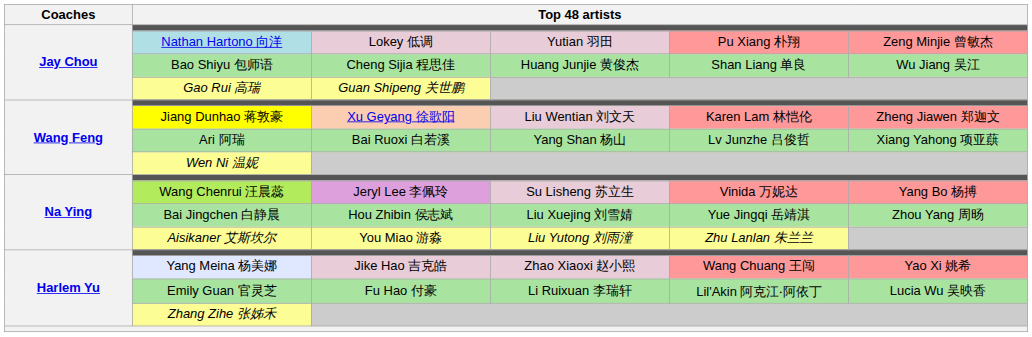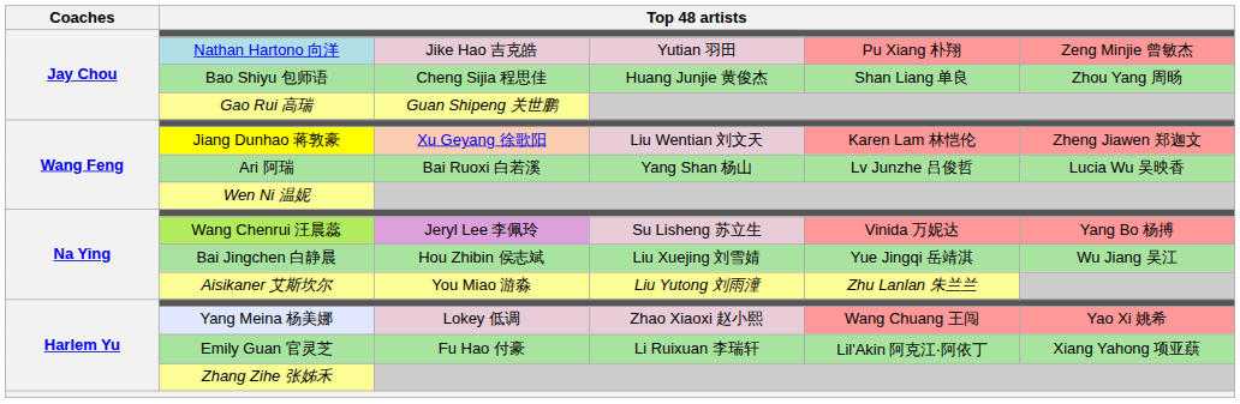 <table class="wikitable" style="text-align:center; width:100%;">
 <tr>
 <th scope="col" style="width:12.5%;">Coaches</th>
 <th scope="col" colspan="5">Top 48 artists</th>
 </tr>
 <tr>
 <th rowspan="4"><a href='#'>Jay Chou</a></th>
 <td colspan="5" style="background:#555;"></td>
 </tr>
 <tr>
 <td style="width:17.5%; background:#B0E0E6;"><a href='#'>Nathan Hartono 向洋</a></td>
-<td style="width:17.5%; background:#E8CCD7;">Lokey 低调</td>
+<td style="background:#E8CCD7;">Jike Hao 吉克皓</td>
 <td style="width:17.5%; background:#E8CCD7;">Yutian 羽田</td>
 <td style="width:17.5%; background:#f99;">Pu Xiang 朴翔</td>
 <td style="width:17.5%; background:#f99;">Zeng Minjie 曾敏杰</td>
 </tr>
 <tr style="background:#A8E4A0;">
 <td>Bao Shiyu 包师语</td>
 <td>Cheng Sijia 程思佳</td>
 <td>Huang Junjie 黄俊杰</td>
 <td>Shan Liang 单良</td>
-<td>Wu Jiang 吴江</td>
+<td>Zhou Yang 周旸</td>
 </tr>
 <tr style="background:#FDFD96;">
 <td><em>Gao Rui 高瑞</em></td>
 <td><em>Guan Shipeng 关世鹏</em></td>
 <td style="background:#ccc;" colspan="3"></td>
 </tr>
 <tr>
 <th rowspan="4"><a href='#'>Wang Feng</a></th>
 <td colspan="5" style="background:#555;"></td>
 </tr>
 <tr>
 <td style="background:yellow;">Jiang Dunhao 蒋敦豪</td>
 <td style="background:#FBCEB1;"><a href='#'>Xu Geyang 徐歌阳</a></td>
 <td style="background:#E8CCD7;">Liu Wentian 刘文天</td>
 <td style="background:#f99;">Karen Lam 林恺伦</td>
 <td style="background:#f99;">Zheng Jiawen 郑迦文</td>
 </tr>
 <tr style="background:#A8E4A0;">
 <td>Ari 阿瑞</td>
 <td>Bai Ruoxi 白若溪</td>
 <td>Yang Shan 杨山</td>
 <td>Lv Junzhe 吕俊哲</td>
-<td>Xiang Yahong 项亚蕻</td>
+<td>Lucia Wu 吴映香</td>
 </tr>
 <tr style="background:#FDFD96;">
 <td><em>Wen Ni 温妮</em></td>
 <td style="background:#ccc;" colspan="4"></td>
 </tr>
 <tr>
 <th rowspan="4"><a href='#'>Na Ying</a></th>
 <td colspan="5" style="background:#555;"></td>
 </tr>
 <tr>
 <td style="background:#B2EC5D;">Wang Chenrui 汪晨蕊</td>
 <td style="background:plum;">Jeryl Lee 李佩玲</td>
 <td style="background:#E8CCD7;">Su Lisheng 苏立生</td>
 <td style="background:#f99;">Vinida 万妮达</td>
 <td style="background:#f99;">Yang Bo 杨搏</td>
 </tr>
 <tr style="background:#A8E4A0;">
 <td>Bai Jingchen 白静晨</td>
 <td>Hou Zhibin 侯志斌</td>
 <td>Liu Xuejing 刘雪婧</td>
 <td>Yue Jingqi 岳靖淇</td>
-<td>Zhou Yang 周旸</td>
+<td>Wu Jiang 吴江</td>
 </tr>
 <tr style="background:#FDFD96;">
 <td><em>Aisikaner 艾斯坎尔</em></td>
 <td>You Miao 游淼</td>
 <td><em>Liu Yutong 刘雨潼</em></td>
 <td><em>Zhu Lanlan 朱兰兰</em></td>
 <td style="background:#ccc;"></td>
 </tr>
 <tr>
 <th rowspan="4"><a href='#'>Harlem Yu</a></th>
 <td colspan="5" style="background:#555;"></td>
 </tr>
 <tr>
 <td style="background:#E0E8FF;">Yang Meina 杨美娜</td>
-<td style="background:#E8CCD7;">Jike Hao 吉克皓</td>
+<td style="width:17.5%; background:#E8CCD7;">Lokey 低调</td>
 <td style="background:#E8CCD7;">Zhao Xiaoxi 赵小熙</td>
 <td style="background:#f99;">Wang Chuang 王闯</td>
 <td style="background:#f99;">Yao Xi 姚希</td>
 </tr>
 <tr style="background:#A8E4A0;">
 <td>Emily Guan 官灵芝</td>
 <td>Fu Hao 付豪</td>
 <td>Li Ruixuan 李瑞轩</td>
 <td>Lil'Akin 阿克江‧阿依丁</td>
-<td>Lucia Wu 吴映香</td>
+<td>Xiang Yahong 项亚蕻</td>
 </tr>
 <tr style="background:#FDFD96;">
 <td><em>Zhang Zihe 张姊禾</em></td>
 <td style="background:#ccc;" colspan="4"></td>
 </tr>
 <tr>
 <th style="font-size:90%; line-height:12px;" colspan="7"><small></small></th>
 </tr>
 </table>
